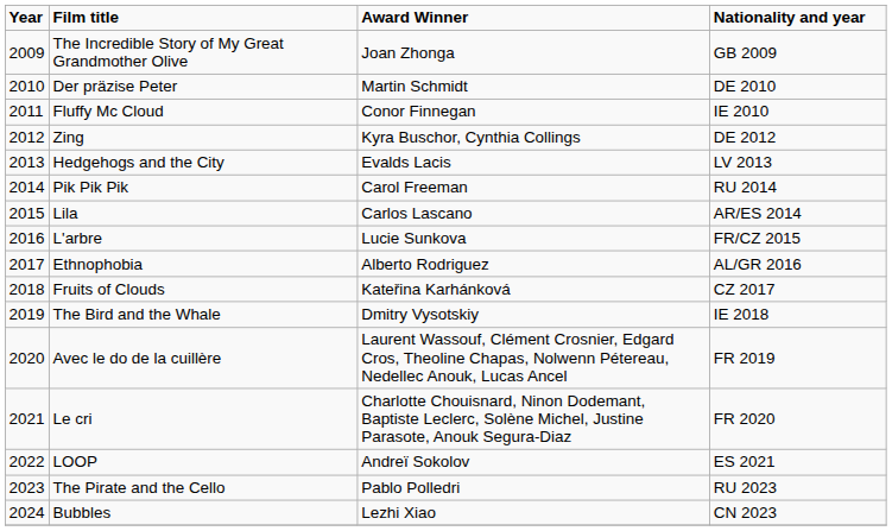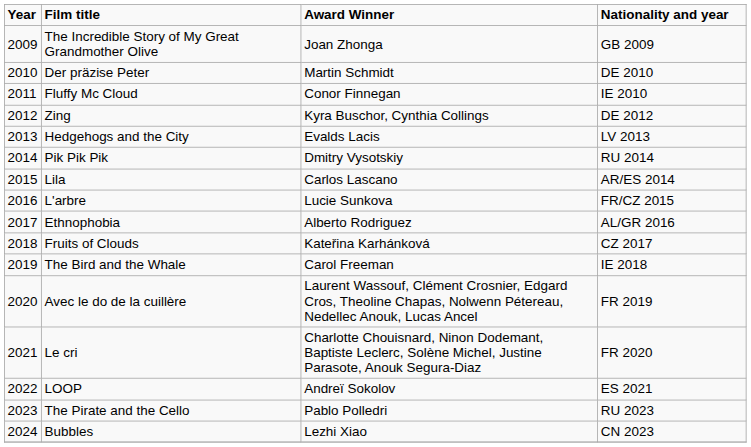 <table class="wikitable" width="100%">
 <tr>
 <td width="5%"><strong>Year</strong></td>
 <td width="35%"><strong>Film title</strong></td>
 <td width="40%"><strong>Award Winner</strong></td>
 <td width="20%"><strong>Nationality and year</strong></td>
 </tr>
 <tr>
 <td>2009</td>
 <td>The Incredible Story of My Great Grandmother Olive</td>
 <td>Joan Zhonga </td>
 <td>GB 2009</td>
 </tr>
 <tr>
 <td>2010</td>
 <td>Der präzise Peter</td>
 <td>Martin Schmidt</td>
 <td>DE 2010</td>
 </tr>
 <tr>
 <td>2011</td>
 <td>Fluffy Mc Cloud</td>
 <td>Conor Finnegan</td>
 <td>IE 2010</td>
 </tr>
 <tr>
 <td>2012</td>
 <td>Zing</td>
 <td>Kyra Buschor, Cynthia Collings</td>
 <td>DE 2012</td>
 </tr>
 <tr>
 <td>2013</td>
 <td>Hedgehogs and the City</td>
 <td>Evalds Lacis</td>
 <td>LV 2013</td>
 </tr>
 <tr>
 <td>2014</td>
 <td>Pik Pik Pik </td>
-<td>Carol Freeman </td>
+<td>Dmitry Vysotskiy </td>
 <td>RU 2014</td>
 </tr>
 <tr>
 <td>2015</td>
 <td>Lila </td>
 <td>Carlos Lascano </td>
 <td>AR/ES 2014</td>
 </tr>
 <tr>
 <td>2016</td>
 <td>L'arbre </td>
 <td>Lucie Sunkova </td>
 <td>FR/CZ 2015</td>
 </tr>
 <tr>
 <td>2017</td>
 <td>Ethnophobia </td>
 <td>Alberto Rodriguez</td>
 <td>AL/GR 2016</td>
 </tr>
 <tr>
 <td>2018</td>
 <td>Fruits of Clouds </td>
 <td>Kateřina Karhánková </td>
 <td>CZ 2017</td>
 </tr>
 <tr>
 <td>2019</td>
 <td>The Bird and the Whale </td>
-<td>Dmitry Vysotskiy </td>
+<td>Carol Freeman </td>
 <td>IE 2018</td>
 </tr>
 <tr>
 <td>2020</td>
 <td>Avec le do de la cuillère </td>
 <td>Laurent Wassouf, Clément Crosnier, Edgard Cros, Theoline Chapas, Nolwenn Pétereau, Nedellec Anouk, Lucas Ancel </td>
 <td>FR 2019</td>
 </tr>
 <tr>
 <td>2021</td>
 <td>Le cri </td>
 <td>Charlotte Chouisnard, Ninon Dodemant, Baptiste Leclerc, Solène Michel, Justine Parasote, Anouk Segura-Diaz </td>
 <td>FR 2020</td>
 </tr>
 <tr>
 <td>2022</td>
 <td>LOOP </td>
 <td>Andreï Sokolov </td>
 <td>ES 2021</td>
 </tr>
 <tr>
 <td>2023</td>
 <td>The Pirate and the Cello </td>
 <td>Pablo Polledri </td>
 <td>RU 2023</td>
 </tr>
 <tr>
 <td>2024</td>
 <td>Bubbles </td>
 <td>Lezhi Xiao </td>
 <td>CN 2023</td>
 </tr>
 <tr>
 </tr>
 </table>
